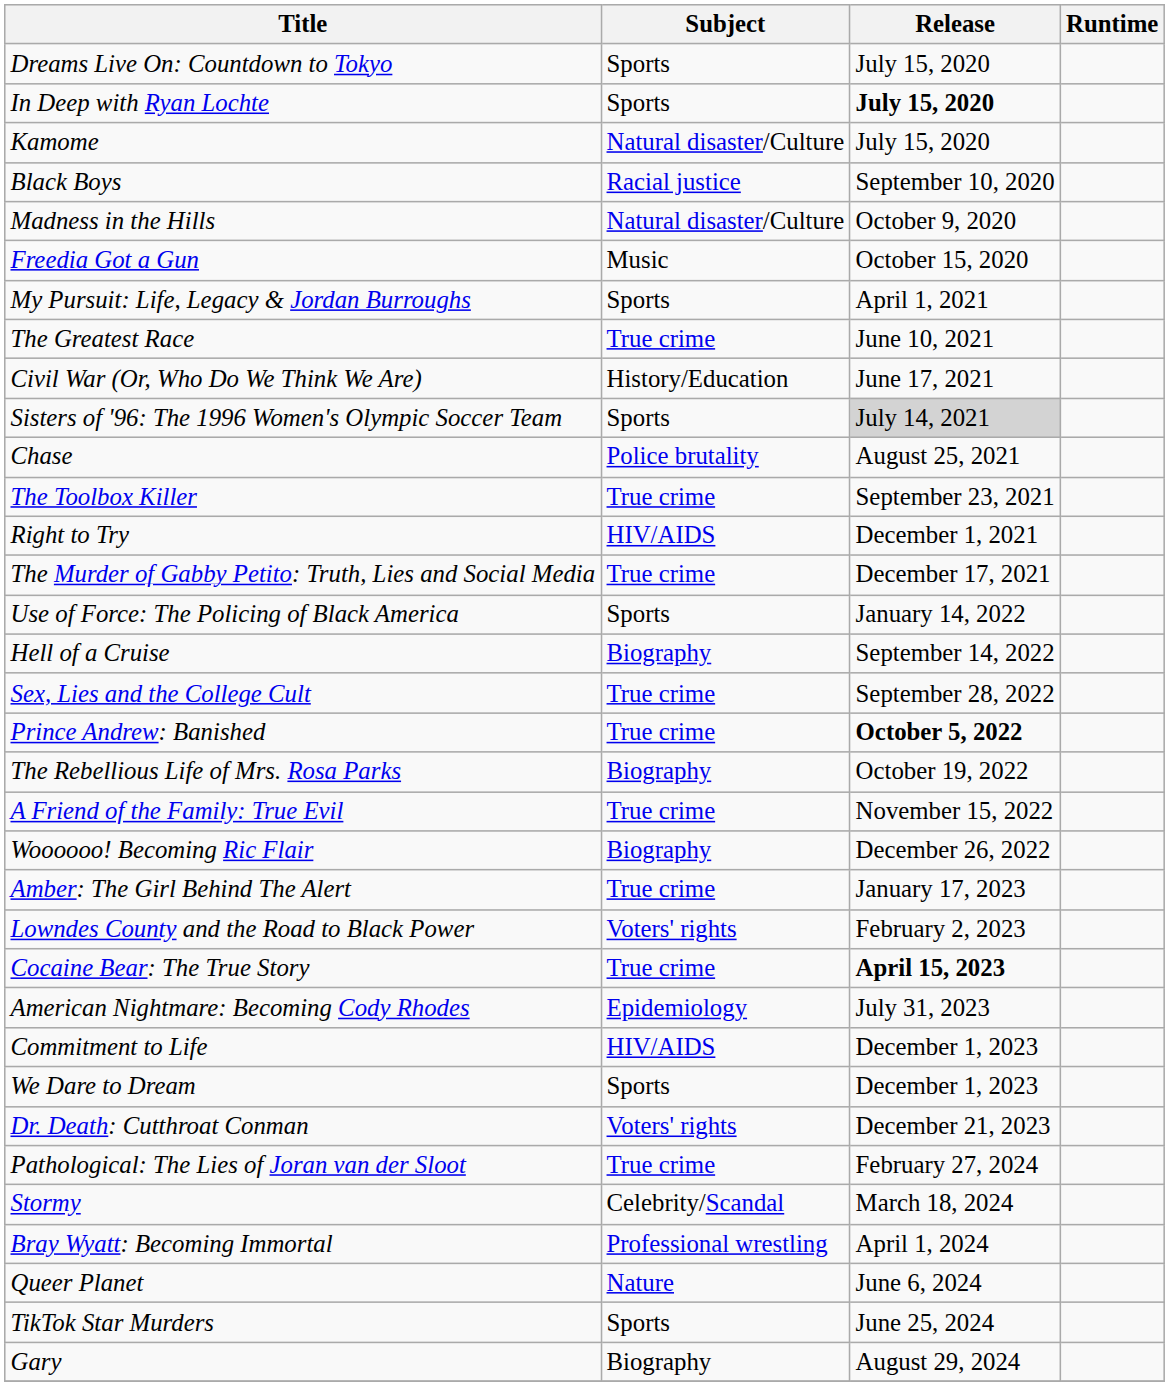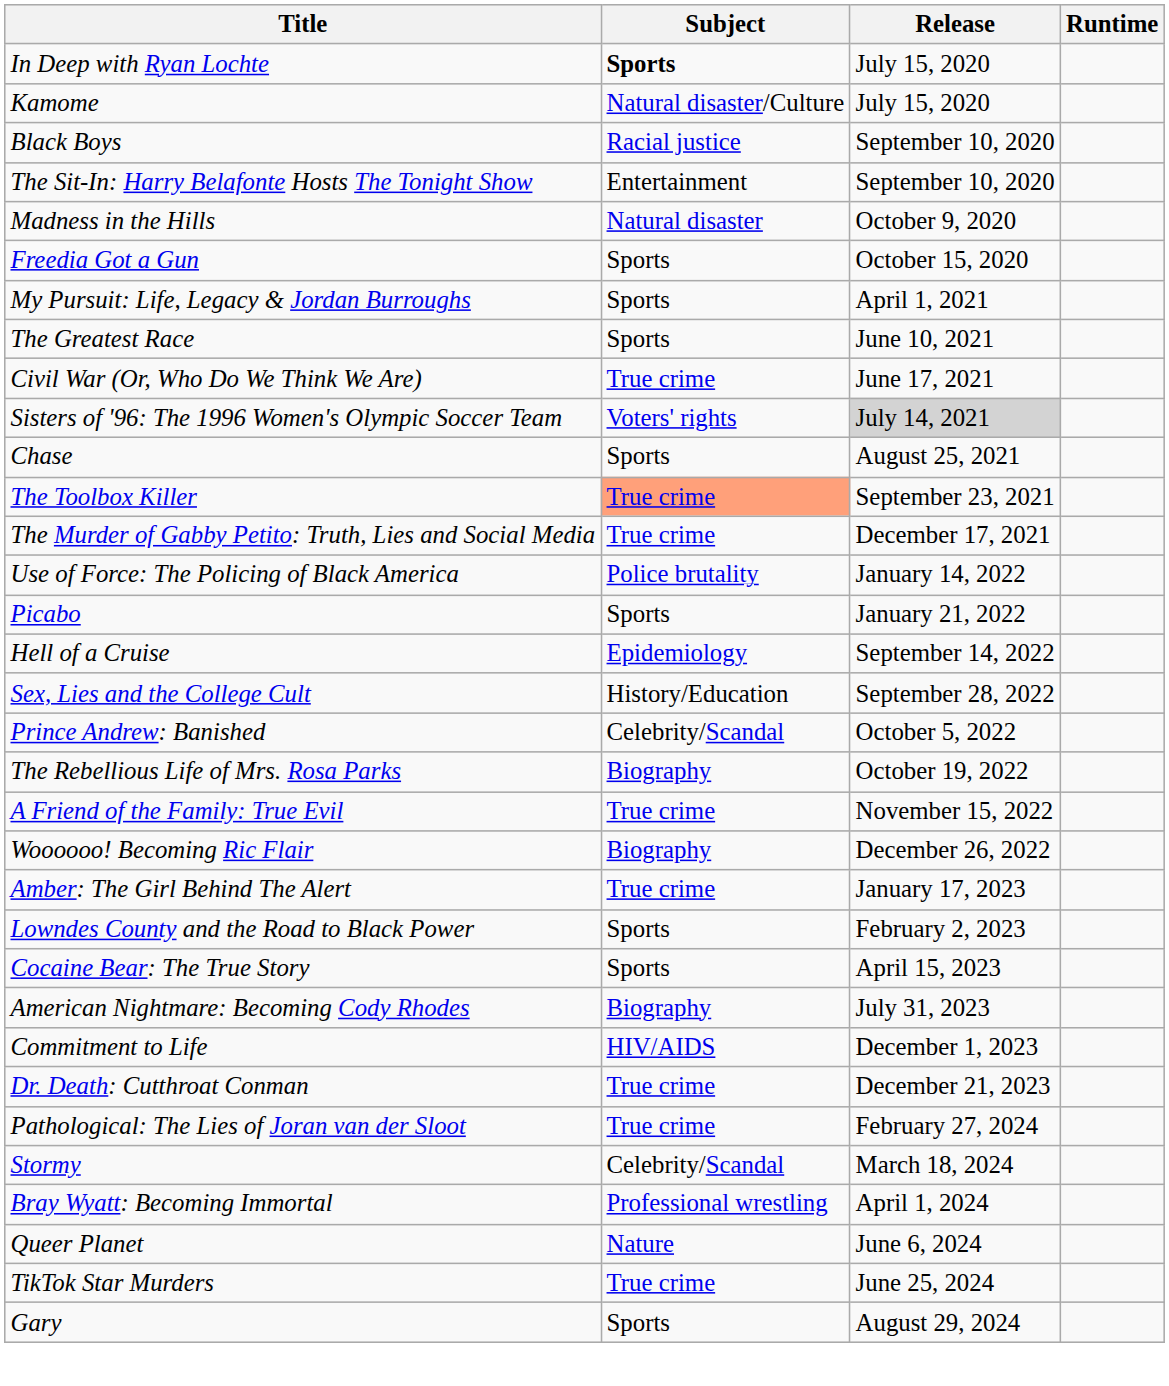 <table class="wikitable sortable">
 <tr>
 <th>Title</th>
 <th>Subject</th>
 <th>Release</th>
 <th>Runtime</th>
 </tr>
 <tr>
-<td><em>Dreams Live On: Countdown to <a href='#'>Tokyo</a></em></td>
-<td>Sports</td>
+<td><em>In Deep with <a href='#'>Ryan Lochte</a></em></td>
+<td><strong>Sports</strong></td>
 <td>July 15, 2020</td>
-<td></td>
-</tr>
-<tr>
-<td><em>In Deep with <a href='#'>Ryan Lochte</a></em></td>
-<td>Sports</td>
-<td><strong>July 15, 2020</strong></td>
 <td></td>
 </tr>
 <tr>
 <td><em>Kamome</em></td>
 <td><a href='#'>Natural disaster</a>/Culture</td>
 <td>July 15, 2020</td>
 <td></td>
 </tr>
 <tr>
 <td><em>Black Boys</em></td>
 <td><a href='#'>Racial justice</a></td>
 <td>September 10, 2020</td>
 <td></td>
 </tr>
 <tr>
+<td><em>The Sit-In: <a href='#'>Harry Belafonte</a> Hosts <a href='#'>The Tonight Show</a></em></td>
+<td>Entertainment</td>
+<td>September 10, 2020</td>
+<td></td>
+</tr>
+<tr>
 <td><em>Madness in the Hills</em></td>
-<td><a href='#'>Natural disaster</a>/Culture</td>
+<td><a href='#'>Natural disaster</a></td>
 <td>October 9, 2020</td>
 <td></td>
 </tr>
 <tr>
 <td><em><a href='#'>Freedia Got a Gun</a></em></td>
-<td>Music</td>
+<td>Sports</td>
 <td>October 15, 2020</td>
 <td></td>
 </tr>
 <tr>
 <td><em>My Pursuit: Life, Legacy & <a href='#'>Jordan Burroughs</a></em></td>
 <td>Sports</td>
 <td>April 1, 2021</td>
 <td></td>
 </tr>
 <tr>
 <td><em>The Greatest Race</em></td>
-<td><a href='#'>True crime</a></td>
+<td>Sports</td>
 <td>June 10, 2021</td>
 <td></td>
 </tr>
 <tr>
 <td><em>Civil War (Or, Who Do We Think We Are)</em></td>
-<td>History/Education</td>
+<td><a href='#'>True crime</a></td>
 <td>June 17, 2021</td>
 <td></td>
 </tr>
 <tr>
 <td><em>Sisters of '96: The 1996 Women's Olympic Soccer Team</em></td>
-<td>Sports</td>
+<td><a href='#'>Voters' rights</a></td>
 <td style="background: lightgrey;">July 14, 2021</td>
 <td></td>
 </tr>
 <tr>
 <td><em>Chase</em></td>
-<td><a href='#'>Police brutality</a></td>
+<td>Sports</td>
 <td>August 25, 2021</td>
 <td></td>
 </tr>
 <tr>
 <td><em><a href='#'>The Toolbox Killer</a></em></td>
-<td><a href='#'>True crime</a></td>
+<td style="background: lightsalmon;"><a href='#'>True crime</a></td>
 <td>September 23, 2021</td>
-<td></td>
-</tr>
-<tr>
-<td><em>Right to Try</em></td>
-<td><a href='#'>HIV/AIDS</a></td>
-<td>December 1, 2021</td>
 <td></td>
 </tr>
 <tr>
 <td><em>The <a href='#'>Murder of Gabby Petito</a>: Truth, Lies and Social Media</em></td>
 <td><a href='#'>True crime</a></td>
 <td>December 17, 2021</td>
 <td></td>
 </tr>
 <tr>
 <td><em>Use of Force: The Policing of Black America</em></td>
-<td>Sports</td>
+<td><a href='#'>Police brutality</a></td>
 <td>January 14, 2022</td>
 <td></td>
 </tr>
 <tr>
+<td><em><a href='#'>Picabo</a></em></td>
+<td>Sports</td>
+<td>January 21, 2022</td>
+<td></td>
+</tr>
+<tr>
 <td><em>Hell of a Cruise</em></td>
-<td><a href='#'>Biography</a></td>
+<td><a href='#'>Epidemiology</a></td>
 <td>September 14, 2022</td>
 <td></td>
 </tr>
 <tr>
 <td><em><a href='#'>Sex, Lies and the College Cult</a></em></td>
-<td><a href='#'>True crime</a></td>
+<td>History/Education</td>
 <td>September 28, 2022</td>
 <td></td>
 </tr>
 <tr>
 <td><em><a href='#'>Prince Andrew</a>: Banished</em></td>
-<td><a href='#'>True crime</a></td>
-<td><strong>October 5, 2022</strong></td>
+<td>Celebrity/<a href='#'>Scandal</a></td>
+<td>October 5, 2022</td>
 <td></td>
 </tr>
 <tr>
 <td><em>The Rebellious Life of Mrs. <a href='#'>Rosa Parks</a></em></td>
 <td><a href='#'>Biography</a></td>
 <td>October 19, 2022</td>
 <td></td>
 </tr>
 <tr>
 <td><em><a href='#'>A Friend of the Family: True Evil</a></em></td>
 <td><a href='#'>True crime</a></td>
 <td>November 15, 2022</td>
 <td></td>
 </tr>
 <tr>
 <td><em>Woooooo! Becoming <a href='#'>Ric Flair</a></em></td>
 <td><a href='#'>Biography</a></td>
 <td>December 26, 2022</td>
 <td></td>
 </tr>
 <tr>
 <td><em><a href='#'>Amber</a>: The Girl Behind The Alert</em></td>
 <td><a href='#'>True crime</a></td>
 <td>January 17, 2023</td>
 <td></td>
 </tr>
 <tr>
 <td><em><a href='#'>Lowndes County</a> and the Road to Black Power</em></td>
-<td><a href='#'>Voters' rights</a></td>
+<td>Sports</td>
 <td>February 2, 2023</td>
 <td></td>
 </tr>
 <tr>
 <td><em><a href='#'>Cocaine Bear</a>: The True Story</em></td>
-<td><a href='#'>True crime</a></td>
-<td><strong>April 15, 2023</strong></td>
+<td>Sports</td>
+<td>April 15, 2023</td>
 <td></td>
 </tr>
 <tr>
 <td><em>American Nightmare: Becoming <a href='#'>Cody Rhodes</a></em></td>
-<td><a href='#'>Epidemiology</a></td>
+<td><a href='#'>Biography</a></td>
 <td>July 31, 2023</td>
 <td></td>
 </tr>
 <tr>
 <td><em>Commitment to Life</em></td>
 <td><a href='#'>HIV/AIDS</a></td>
 <td>December 1, 2023</td>
 <td></td>
 </tr>
 <tr>
-<td><em>We Dare to Dream</em></td>
-<td>Sports</td>
-<td>December 1, 2023</td>
-<td></td>
-</tr>
-<tr>
 <td><em><a href='#'>Dr. Death</a>: Cutthroat Conman</em></td>
-<td><a href='#'>Voters' rights</a></td>
+<td><a href='#'>True crime</a></td>
 <td>December 21, 2023</td>
 <td></td>
 </tr>
 <tr>
 <td><em>Pathological: The Lies of <a href='#'>Joran van der Sloot</a></em></td>
 <td><a href='#'>True crime</a></td>
 <td>February 27, 2024</td>
 <td></td>
 </tr>
 <tr>
 <td><em><a href='#'>Stormy</a></em></td>
 <td>Celebrity/<a href='#'>Scandal</a></td>
 <td>March 18, 2024</td>
 <td></td>
 </tr>
 <tr>
 <td><em><a href='#'>Bray Wyatt</a>: Becoming Immortal</em></td>
 <td><a href='#'>Professional wrestling</a></td>
 <td>April 1, 2024</td>
 <td></td>
 </tr>
 <tr>
 <td><em>Queer Planet</em></td>
 <td><a href='#'>Nature</a></td>
 <td>June 6, 2024</td>
 <td></td>
 </tr>
 <tr>
 <td><em>TikTok Star Murders</em></td>
-<td>Sports</td>
+<td><a href='#'>True crime</a></td>
 <td>June 25, 2024</td>
 <td></td>
 </tr>
 <tr>
 <td><em>Gary</em></td>
-<td>Biography</td>
+<td>Sports</td>
 <td>August 29, 2024</td>
 <td></td>
 </tr>
 <tr>
 </tr>
 </table>
